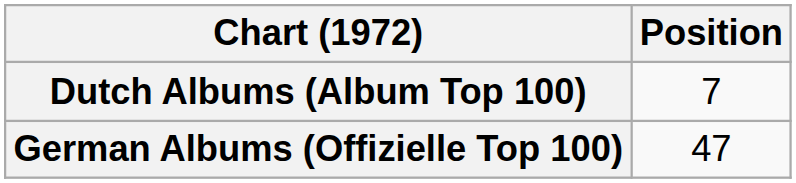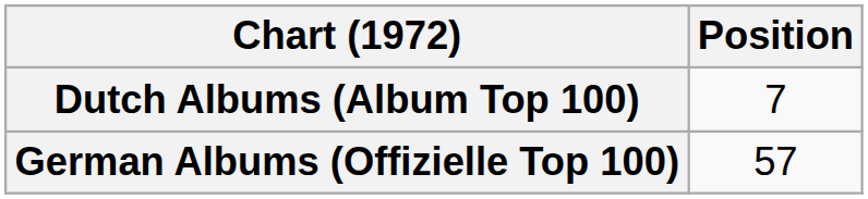 <table class="wikitable sortable plainrowheaders" style="text-align:center">
 <tr>
 <th scope="col">Chart (1972)</th>
 <th scope="col">Position</th>
 </tr>
 <tr>
 <th scope="row">Dutch Albums (Album Top 100)</th>
 <td>7</td>
 </tr>
 <tr>
 <th scope="row">German Albums (Offizielle Top 100)</th>
-<td>47</td>
+<td>57</td>
 </tr>
 </table>
